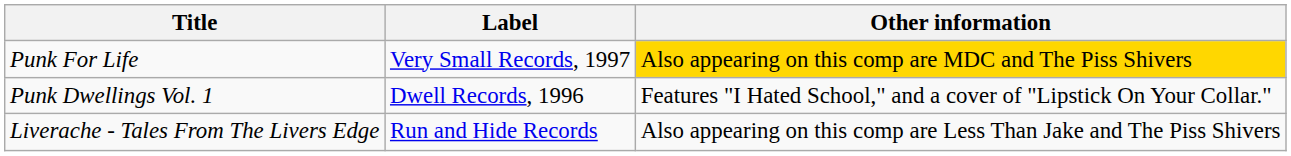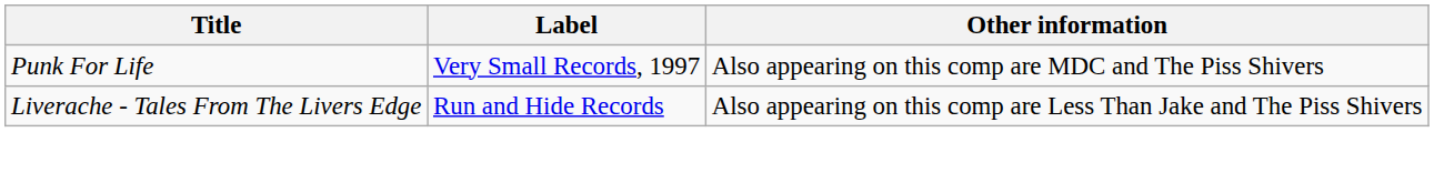 <table class="wikitable">
 <tr>
 <th>Title</th>
 <th>Label</th>
 <th>Other information</th>
 </tr>
 <tr>
 <td><em>Punk For Life</em></td>
 <td><a href='#'>Very Small Records</a>, 1997</td>
-<td style="background: gold;">Also appearing on this comp are MDC and The Piss Shivers</td>
-</tr>
-<tr>
-<td><em>Punk Dwellings Vol. 1</em></td>
-<td><a href='#'>Dwell Records</a>, 1996</td>
-<td>Features "I Hated School," and a cover of "Lipstick On Your Collar."</td>
+<td>Also appearing on this comp are MDC and The Piss Shivers</td>
 </tr>
 <tr>
 <td><em>Liverache - Tales From The Livers Edge</em></td>
 <td><a href='#'>Run and Hide Records</a></td>
 <td>Also appearing on this comp are Less Than Jake and The Piss Shivers</td>
 </tr>
 </table>
